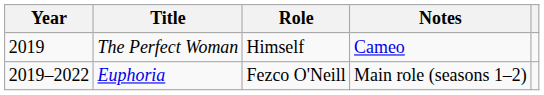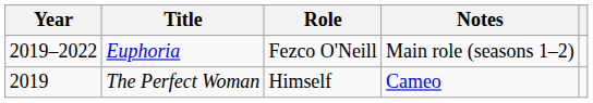 <table class="wikitable sortable">
 <tr>
 <th>Year</th>
 <th>Title</th>
 <th class="unsortable">Role</th>
 <th class="unsortable">Notes</th>
 <th class="unsortable"></th>
 </tr>
 <tr>
+<td>2019–2022</td>
+<td><em><a href='#'>Euphoria</a></em></td>
+<td>Fezco O'Neill</td>
+<td>Main role (seasons 1–2)</td>
+<td></td>
+</tr>
+<tr>
 <td>2019</td>
 <td><em>The Perfect Woman</em></td>
 <td>Himself</td>
 <td><a href='#'>Cameo</a></td>
 <td></td>
 </tr>
-<tr>
-<td>2019–2022</td>
-<td><em><a href='#'>Euphoria</a></em></td>
-<td>Fezco O'Neill</td>
-<td>Main role (seasons 1–2)</td>
-<td></td>
-</tr>
 </table>
